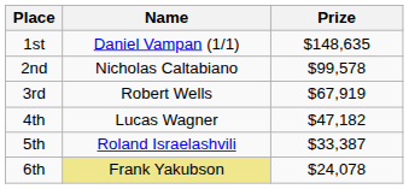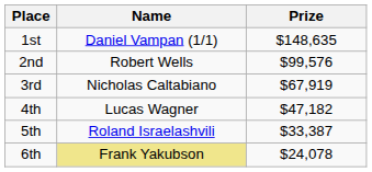 <table class="wikitable">
 <tr>
 <th width="50">Place</th>
 <th width="200">Name</th>
 <th width="125">Prize</th>
 </tr>
 <tr>
 <td align=center>1st</td>
 <td align=center> <a href='#'>Daniel Vampan</a> (1/1)</td>
 <td align=center>$148,635</td>
 </tr>
 <tr>
 <td align=center>2nd</td>
-<td align=center> Nicholas Caltabiano</td>
-<td align=center>$99,578</td>
+<td align=center> Robert Wells</td>
+<td align=center>$99,576</td>
 </tr>
 <tr>
 <td align=center>3rd</td>
-<td align=center> Robert Wells</td>
+<td align=center> Nicholas Caltabiano</td>
 <td align=center>$67,919</td>
 </tr>
 <tr>
 <td align=center>4th</td>
 <td align=center> Lucas Wagner</td>
 <td align=center>$47,182</td>
 </tr>
 <tr>
 <td align=center>5th</td>
 <td align=center> <a href='#'>Roland Israelashvili</a></td>
 <td align=center>$33,387</td>
 </tr>
 <tr>
 <td align=center>6th</td>
 <td align=center style="background: khaki;"> Frank Yakubson</td>
 <td align=center>$24,078</td>
 </tr>
 </table>
